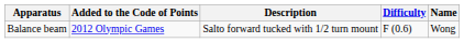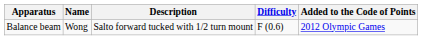 <table class="wikitable">
 <tr>
 <th>Apparatus</th>
-<th>Added to the Code of Points</th>
+<th>Name</th>
 <th>Description</th>
 <th><a href='#'>Difficulty</a></th>
-<th>Name</th>
+<th>Added to the Code of Points</th>
 </tr>
 <tr>
 <td>Balance beam</td>
-<td><a href='#'>2012 Olympic Games</a></td>
+<td>Wong</td>
 <td>Salto forward tucked with 1/2 turn mount</td>
 <td>F (0.6)</td>
-<td>Wong</td>
+<td><a href='#'>2012 Olympic Games</a></td>
 </tr>
 </table>
